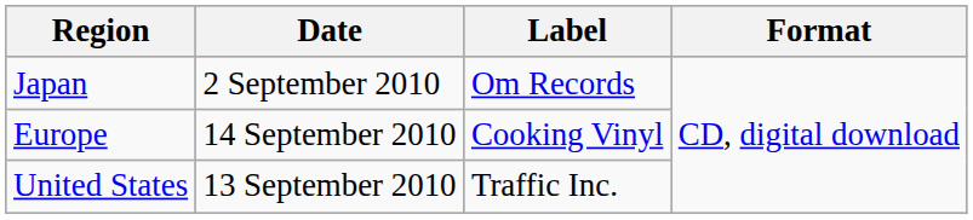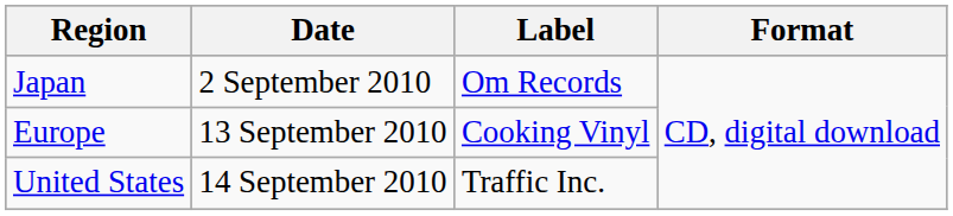 <table class=wikitable>
 <tr>
 <th>Region</th>
 <th>Date</th>
 <th>Label</th>
 <th>Format</th>
 </tr>
 <tr>
 <td><a href='#'>Japan</a></td>
 <td>2 September 2010</td>
 <td><a href='#'>Om Records</a></td>
 <td rowspan="3"><a href='#'>CD</a>, <a href='#'>digital download</a></td>
 </tr>
 <tr>
 <td><a href='#'>Europe</a></td>
-<td>14 September 2010</td>
+<td>13 September 2010</td>
 <td><a href='#'>Cooking Vinyl</a></td>
 </tr>
 <tr>
 <td><a href='#'>United States</a></td>
-<td>13 September 2010</td>
+<td>14 September 2010</td>
 <td>Traffic Inc.</td>
 </tr>
 </table>
